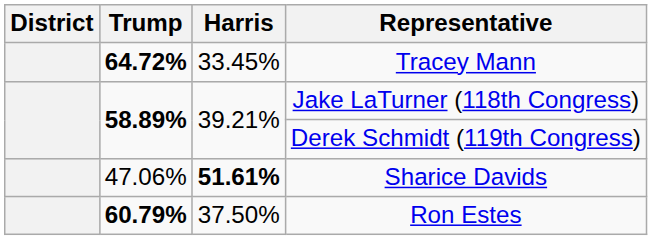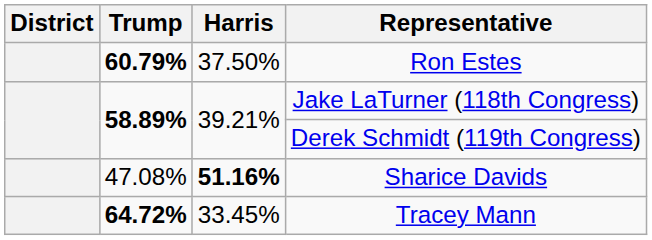 <table class="wikitable">
 <tr>
 <th>District</th>
 <th>Trump</th>
 <th>Harris</th>
 <th>Representative</th>
 </tr>
 <tr align="center">
 <th></th>
-<td><strong>64.72%</strong></td>
-<td>33.45%</td>
-<td><a href='#'>Tracey Mann</a></td>
+<td><strong>60.79%</strong></td>
+<td>37.50%</td>
+<td><a href='#'>Ron Estes</a></td>
 </tr>
 <tr align="center">
 <th rowspan="2" ></th>
 <td rowspan="2"><strong>58.89%</strong></td>
 <td rowspan="2">39.21%</td>
 <td><a href='#'>Jake LaTurner</a> (<a href='#'>118th Congress</a>)</td>
 </tr>
 <tr align="center">
 <td><a href='#'>Derek Schmidt</a> (<a href='#'>119th Congress</a>)</td>
 </tr>
 <tr align="center">
 <th></th>
-<td>47.06%</td>
-<td><strong>51.61%</strong></td>
+<td>47.08%</td>
+<td><strong>51.16%</strong></td>
 <td><a href='#'>Sharice Davids</a></td>
 </tr>
 <tr align="center">
 <th></th>
-<td><strong>60.79%</strong></td>
-<td>37.50%</td>
-<td><a href='#'>Ron Estes</a></td>
+<td><strong>64.72%</strong></td>
+<td>33.45%</td>
+<td><a href='#'>Tracey Mann</a></td>
 </tr>
 </table>
